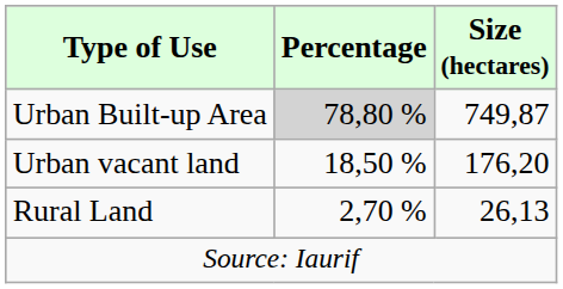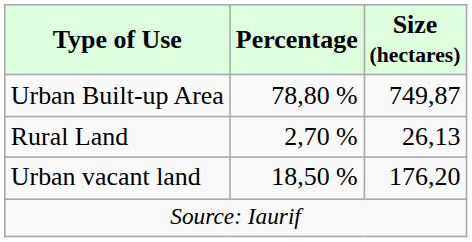 <table class="wikitable centre ">
 <tr ---->
 <th style="background: #ddffdd; color:#000000;">Type of Use</th>
 <th style="background: #ddffdd; color:#000000;">Percentage</th>
 <th style="background: #ddffdd; color:#000000;">Size<br> <small>(hectares)</small></th>
 </tr>
 <tr ---->
 <td align="left">Urban Built-up Area</td>
-<td align="right" style="background: lightgrey;">78,80 %</td>
+<td align="right">78,80 %</td>
 <td align="right">749,87</td>
+</tr>
+<tr ---->
+<td align="left">Rural Land</td>
+<td align="right">2,70 %</td>
+<td align="right">26,13</td>
 </tr>
 <tr ---->
 <td align="left">Urban vacant land</td>
 <td align="right">18,50 %</td>
 <td align="right">176,20</td>
 </tr>
 <tr ---->
-<td align="left">Rural Land</td>
-<td align="right">2,70 %</td>
-<td align="right">26,13</td>
-</tr>
-<tr ---->
 <td colspan="3"  style="font-size:90%;text-align:center"><em>Source: Iaurif</em></td>
 </tr>
 </table>
